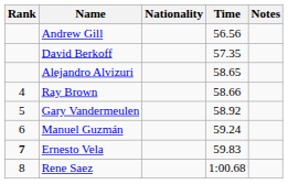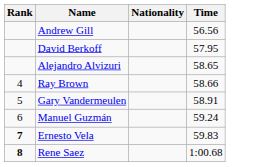 <table class="wikitable sortable" style="text-align:center">
 <tr>
 <th>Rank</th>
 <th>Name</th>
 <th>Nationality</th>
 <th>Time</th>
-<th>Notes</th>
 </tr>
 <tr>
 <td></td>
 <td align=left><a href='#'>Andrew Gill</a></td>
 <td align=left></td>
 <td>56.56</td>
-<td></td>
 </tr>
 <tr>
 <td></td>
 <td align=left><a href='#'>David Berkoff</a></td>
 <td align=left></td>
-<td>57.35</td>
-<td></td>
+<td>57.95</td>
 </tr>
 <tr>
 <td></td>
 <td align=left><a href='#'>Alejandro Alvizuri</a></td>
 <td align=left></td>
 <td>58.65</td>
-<td></td>
 </tr>
 <tr>
 <td>4</td>
 <td align=left><a href='#'>Ray Brown</a></td>
 <td align=left></td>
 <td>58.66</td>
-<td></td>
 </tr>
 <tr>
 <td>5</td>
 <td align=left><a href='#'>Gary Vandermeulen</a></td>
 <td align=left></td>
-<td>58.92</td>
-<td></td>
+<td>58.91</td>
 </tr>
 <tr>
 <td>6</td>
 <td align=left><a href='#'>Manuel Guzmán</a></td>
 <td align=left></td>
 <td>59.24</td>
-<td></td>
 </tr>
 <tr>
 <td><strong>7</strong></td>
 <td align=left><a href='#'>Ernesto Vela</a></td>
 <td align=left></td>
 <td>59.83</td>
-<td></td>
 </tr>
 <tr>
-<td>8</td>
+<td><strong>8</strong></td>
 <td align=left><a href='#'>Rene Saez</a></td>
 <td align=left></td>
 <td>1:00.68</td>
-<td></td>
 </tr>
 </table>
